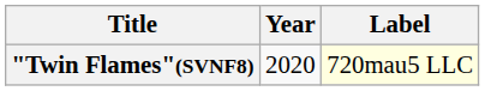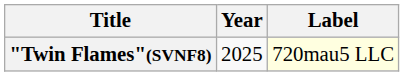 <table class="wikitable plainrowheaders" style="text-align:center;">
 <tr>
 <th scope="col">Title</th>
 <th scope="col">Year</th>
 <th scope="col">Label</th>
 </tr>
 <tr>
 <th scope="row">"Twin Flames"<small>(SVNF8)</small></th>
-<td>2020</td>
+<td>2025</td>
 <td style="background: lightyellow;">720mau5 LLC</td>
 </tr>
 </table>
